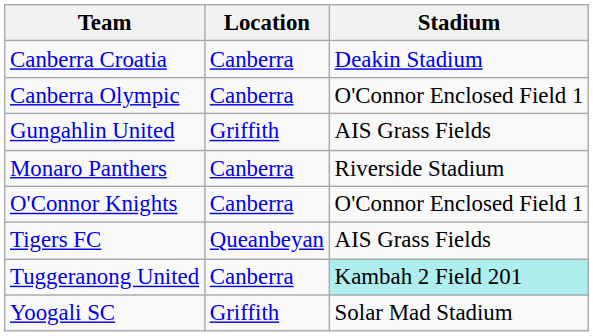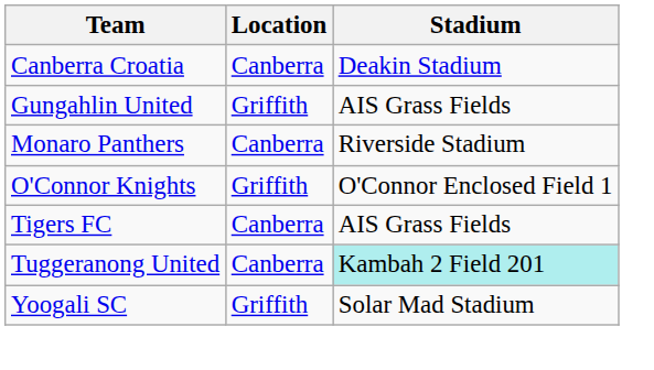 <table class="wikitable sortable">
 <tr>
 <th>Team</th>
 <th>Location</th>
 <th>Stadium</th>
 </tr>
 <tr>
 <td><a href='#'>Canberra Croatia</a></td>
 <td><a href='#'>Canberra</a> </td>
 <td><a href='#'>Deakin Stadium</a></td>
-</tr>
-<tr>
-<td><a href='#'>Canberra Olympic</a></td>
-<td><a href='#'>Canberra</a> </td>
-<td>O'Connor Enclosed Field 1</td>
 </tr>
 <tr>
 <td><a href='#'>Gungahlin United</a></td>
 <td><a href='#'>Griffith</a></td>
 <td>AIS Grass Fields</td>
 </tr>
 <tr>
 <td><a href='#'>Monaro Panthers</a></td>
 <td><a href='#'>Canberra</a> </td>
 <td>Riverside Stadium</td>
 </tr>
 <tr>
 <td><a href='#'>O'Connor Knights</a></td>
-<td><a href='#'>Canberra</a> </td>
+<td><a href='#'>Griffith</a></td>
 <td>O'Connor Enclosed Field 1</td>
 </tr>
 <tr>
 <td><a href='#'>Tigers FC</a></td>
-<td><a href='#'>Queanbeyan</a> </td>
+<td><a href='#'>Canberra</a> </td>
 <td>AIS Grass Fields</td>
 </tr>
 <tr>
 <td><a href='#'>Tuggeranong United</a></td>
 <td><a href='#'>Canberra</a> </td>
 <td style="background: paleturquoise;">Kambah 2 Field 201</td>
 </tr>
 <tr>
 <td><a href='#'>Yoogali SC</a></td>
 <td><a href='#'>Griffith</a></td>
 <td>Solar Mad Stadium</td>
 </tr>
 </table>
